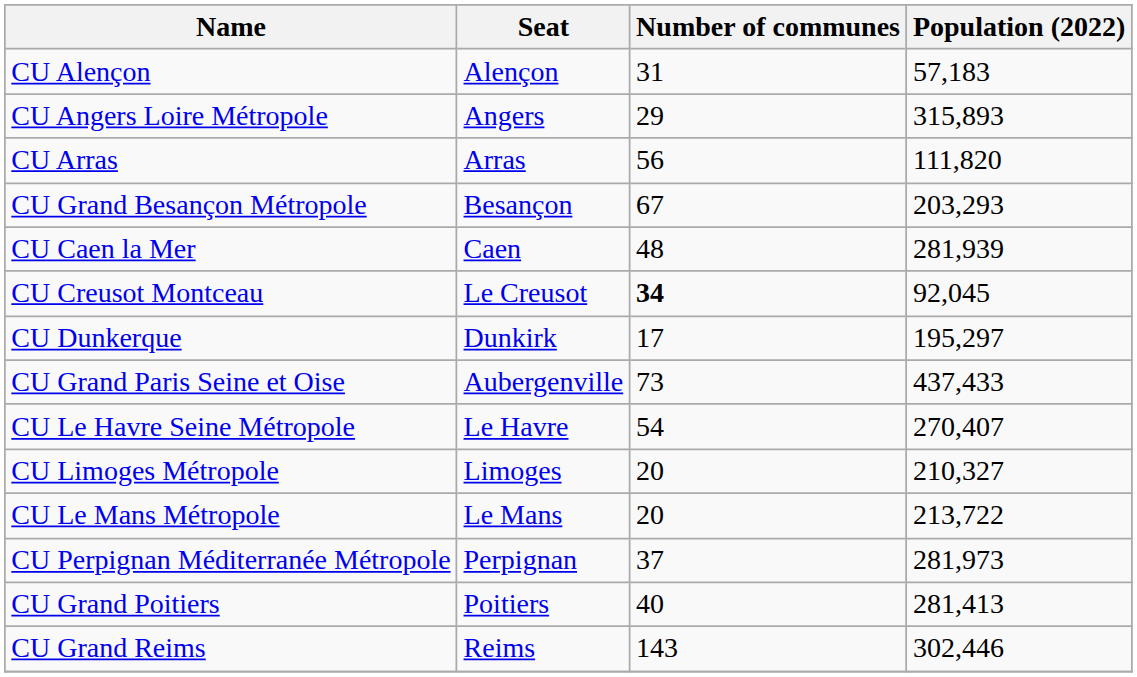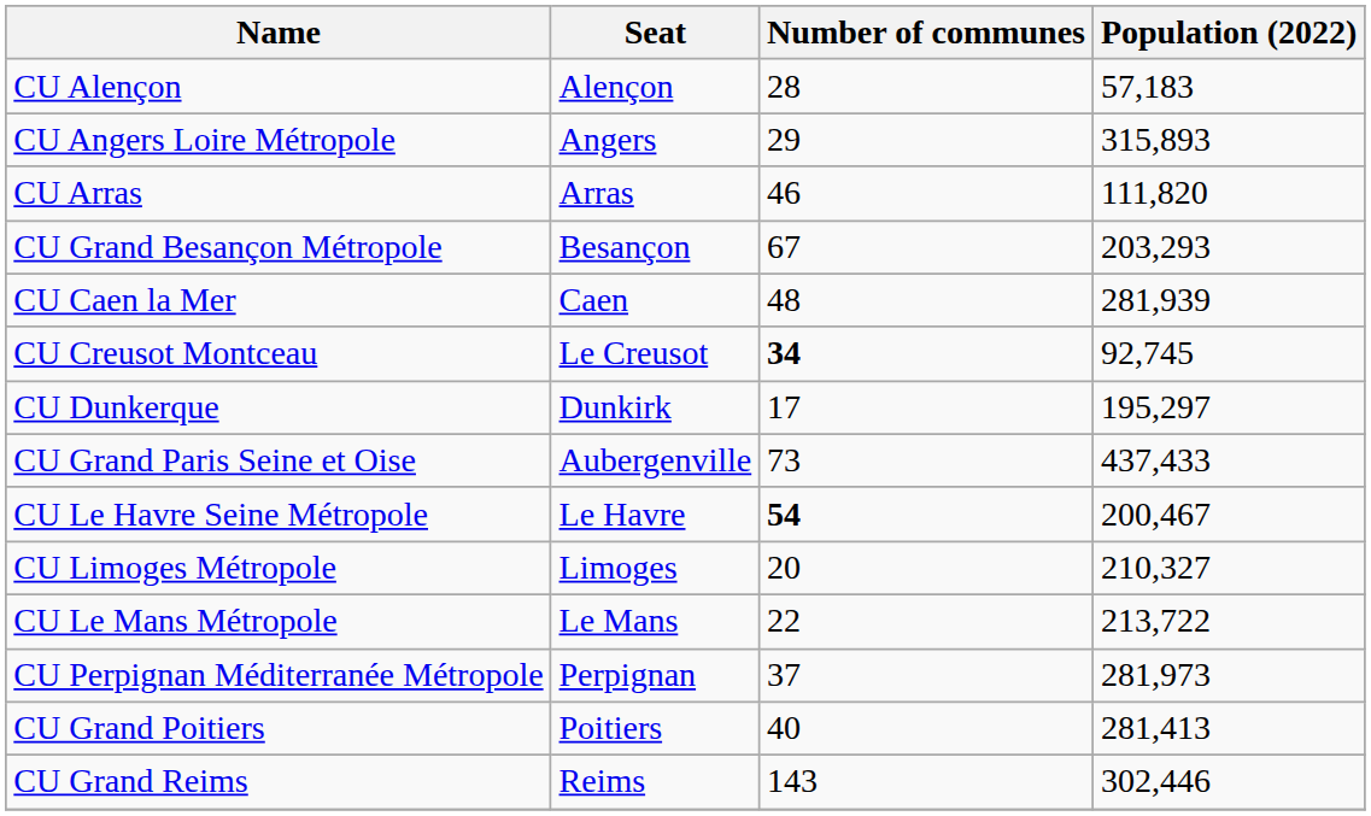 <table class="wikitable sortable">
 <tr>
 <th>Name</th>
 <th>Seat</th>
 <th>Number of communes</th>
 <th>Population (2022)</th>
 </tr>
 <tr>
 <td><a href='#'>CU Alençon</a></td>
 <td><a href='#'>Alençon</a></td>
-<td>31</td>
+<td>28</td>
 <td>57,183</td>
 </tr>
 <tr>
 <td><a href='#'>CU Angers Loire Métropole</a></td>
 <td><a href='#'>Angers</a></td>
 <td>29</td>
 <td>315,893</td>
 </tr>
 <tr>
 <td><a href='#'>CU Arras</a></td>
 <td><a href='#'>Arras</a></td>
-<td>56</td>
+<td>46</td>
 <td>111,820</td>
 </tr>
 <tr>
 <td><a href='#'>CU Grand Besançon Métropole</a></td>
 <td><a href='#'>Besançon</a></td>
 <td>67</td>
 <td>203,293</td>
 </tr>
 <tr>
 <td><a href='#'>CU Caen la Mer</a></td>
 <td><a href='#'>Caen</a></td>
 <td>48</td>
 <td>281,939</td>
 </tr>
 <tr>
 <td><a href='#'>CU Creusot Montceau</a></td>
 <td><a href='#'>Le Creusot</a></td>
 <td><strong>34</strong></td>
-<td>92,045</td>
+<td>92,745</td>
 </tr>
 <tr>
 <td><a href='#'>CU Dunkerque</a></td>
 <td><a href='#'>Dunkirk</a></td>
 <td>17</td>
 <td>195,297</td>
 </tr>
 <tr>
 <td><a href='#'>CU Grand Paris Seine et Oise</a></td>
 <td><a href='#'>Aubergenville</a></td>
 <td>73</td>
 <td>437,433</td>
 </tr>
 <tr>
 <td><a href='#'>CU Le Havre Seine Métropole</a></td>
 <td><a href='#'>Le Havre</a></td>
-<td>54</td>
-<td>270,407</td>
+<td><strong>54</strong></td>
+<td>200,467</td>
 </tr>
 <tr>
 <td><a href='#'>CU Limoges Métropole</a></td>
 <td><a href='#'>Limoges</a></td>
 <td>20</td>
 <td>210,327</td>
 </tr>
 <tr>
 <td><a href='#'>CU Le Mans Métropole</a></td>
 <td><a href='#'>Le Mans</a></td>
-<td>20</td>
+<td>22</td>
 <td>213,722</td>
 </tr>
 <tr>
 <td><a href='#'>CU Perpignan Méditerranée Métropole</a></td>
 <td><a href='#'>Perpignan</a></td>
 <td>37</td>
 <td>281,973</td>
 </tr>
 <tr>
 <td><a href='#'>CU Grand Poitiers</a></td>
 <td><a href='#'>Poitiers</a></td>
 <td>40</td>
 <td>281,413</td>
 </tr>
 <tr>
 <td><a href='#'>CU Grand Reims</a></td>
 <td><a href='#'>Reims</a></td>
 <td>143</td>
 <td>302,446</td>
 </tr>
 <tr>
 </tr>
 </table>
